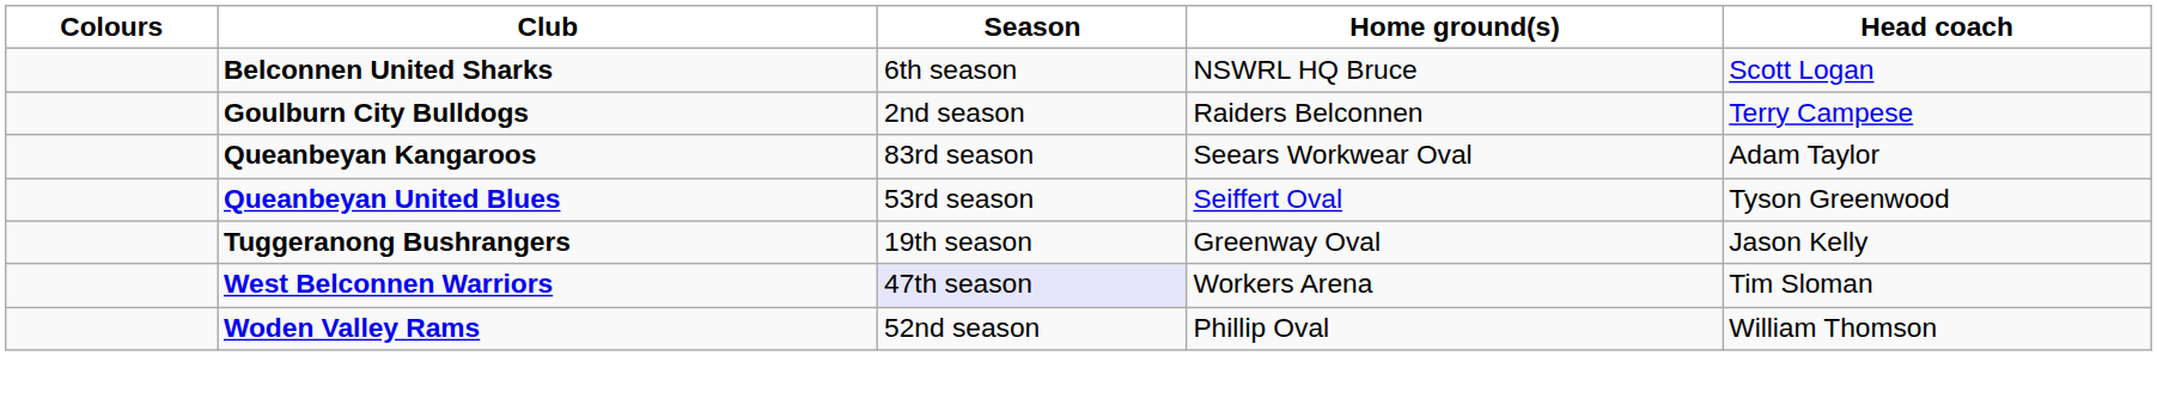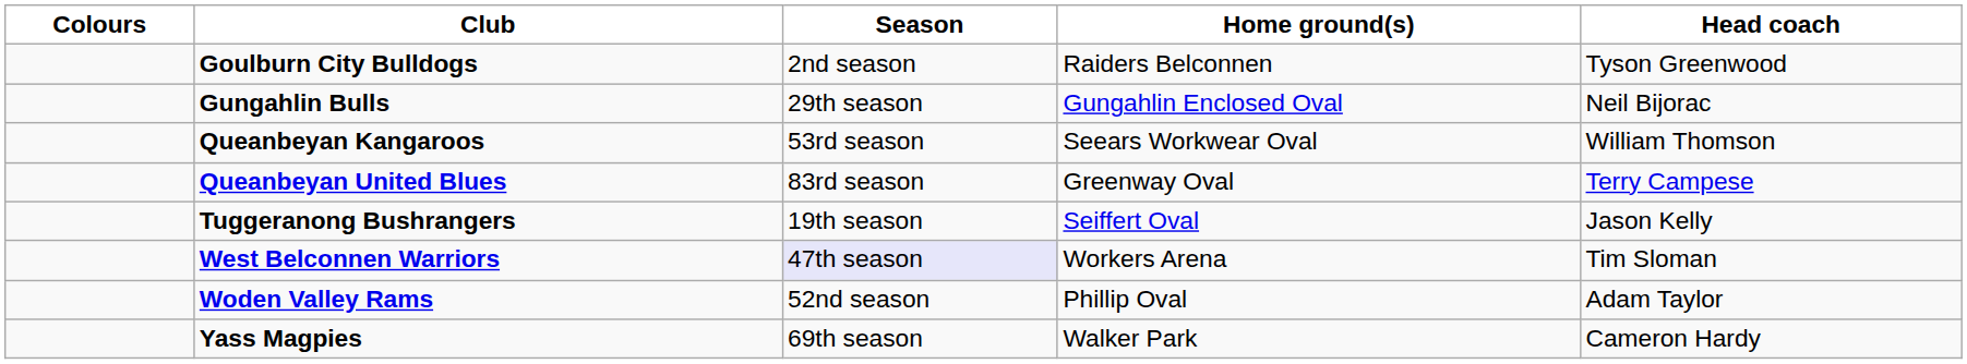 <table class="wikitable" style="width:100%; text-align:left">
 <tr>
 <th style="background:white">Colours</th>
 <th style="background:white">Club</th>
 <th style="background:white">Season</th>
 <th style="background:white">Home ground(s)</th>
 <th style="background:white">Head coach</th>
 </tr>
 <tr>
 <td style="text-align:center"></td>
-<td><strong>Belconnen United Sharks</strong></td>
-<td>6th season</td>
-<td>NSWRL HQ Bruce</td>
-<td><a href='#'>Scott Logan</a></td>
+<td><strong>Goulburn City Bulldogs</strong></td>
+<td>2nd season</td>
+<td>Raiders Belconnen</td>
+<td>Tyson Greenwood</td>
 </tr>
 <tr>
 <td style="text-align:center"></td>
-<td><strong>Goulburn City Bulldogs</strong></td>
-<td>2nd season</td>
-<td>Raiders Belconnen</td>
-<td><a href='#'>Terry Campese</a></td>
+<td><strong>Gungahlin Bulls</strong></td>
+<td>29th season</td>
+<td><a href='#'>Gungahlin Enclosed Oval</a></td>
+<td>Neil Bijorac</td>
 </tr>
 <tr>
 <td style="text-align:center"></td>
 <td><strong>Queanbeyan Kangaroos</strong></td>
-<td>83rd season</td>
+<td>53rd season</td>
 <td>Seears Workwear Oval</td>
-<td>Adam Taylor</td>
+<td>William Thomson</td>
 </tr>
 <tr>
 <td style="text-align:center"></td>
 <td><a href='#'><strong>Queanbeyan United Blues</strong></a></td>
-<td>53rd season</td>
-<td><a href='#'>Seiffert Oval</a></td>
-<td>Tyson Greenwood</td>
+<td>83rd season</td>
+<td>Greenway Oval</td>
+<td><a href='#'>Terry Campese</a></td>
 </tr>
 <tr>
 <td style="text-align:center"></td>
 <td><strong>Tuggeranong Bushrangers</strong></td>
 <td>19th season</td>
-<td>Greenway Oval</td>
+<td><a href='#'>Seiffert Oval</a></td>
 <td>Jason Kelly</td>
 </tr>
 <tr>
 <td style="text-align:center"></td>
 <td><strong><a href='#'>West Belconnen Warriors</a></strong></td>
 <td style="background: lavender;">47th season</td>
 <td>Workers Arena</td>
 <td>Tim Sloman</td>
 </tr>
 <tr>
 <td style="text-align:center"></td>
 <td><strong><a href='#'>Woden Valley Rams</a></strong></td>
 <td>52nd season</td>
 <td>Phillip Oval</td>
-<td>William Thomson</td>
+<td>Adam Taylor</td>
+</tr>
+<tr>
+<td style="text-align:center"></td>
+<td><strong>Yass Magpies</strong></td>
+<td>69th season</td>
+<td>Walker Park</td>
+<td>Cameron Hardy</td>
 </tr>
 </table>
